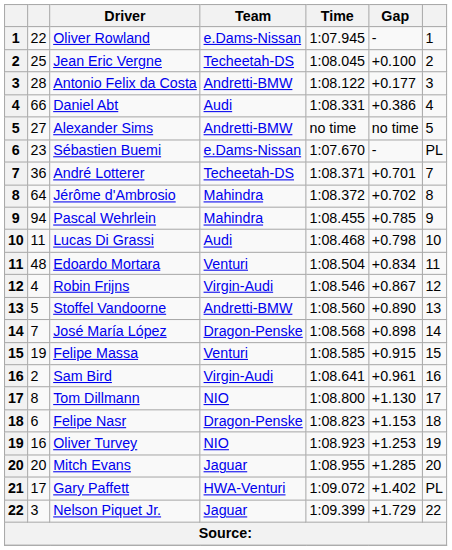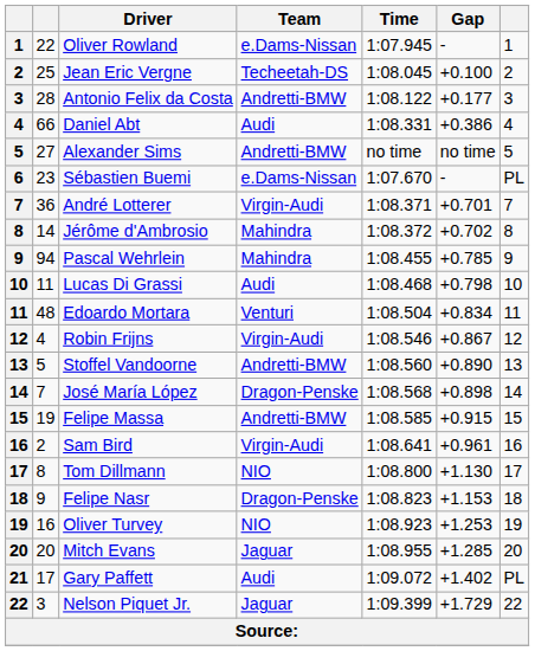 <table class="wikitable sortable" style="font-size: 85%">
 <tr>
 <th scope="col"></th>
 <th scope="col" class="unsortable"></th>
 <th scope="col" class="unsortable">Driver</th>
 <th scope="col" class="unsortable">Team</th>
 <th scope="col">Time</th>
 <th scope="col" class="unsortable">Gap</th>
 <th scope="col"></th>
 </tr>
 <tr>
 <th scope="row ">1</th>
 <td>22</td>
 <td> <a href='#'>Oliver Rowland</a></td>
 <td><a href='#'>e.Dams-Nissan</a></td>
 <td>1:07.945</td>
 <td>-</td>
 <td>1</td>
 </tr>
 <tr>
 <th scope="row ">2</th>
 <td>25</td>
 <td> <a href='#'>Jean Eric Vergne</a></td>
 <td><a href='#'>Techeetah-DS</a></td>
 <td>1:08.045</td>
 <td>+0.100</td>
 <td>2</td>
 </tr>
 <tr>
 <th scope="row ">3</th>
 <td>28</td>
 <td> <a href='#'>Antonio Felix da Costa</a></td>
 <td><a href='#'>Andretti-BMW</a></td>
 <td>1:08.122</td>
 <td>+0.177</td>
 <td>3</td>
 </tr>
 <tr>
 <th scope="row ">4</th>
 <td>66</td>
 <td> <a href='#'>Daniel Abt</a></td>
 <td><a href='#'>Audi</a></td>
 <td>1:08.331</td>
 <td>+0.386</td>
 <td>4</td>
 </tr>
 <tr>
 <th scope="row ">5</th>
 <td>27</td>
 <td> <a href='#'>Alexander Sims</a></td>
 <td><a href='#'>Andretti-BMW</a></td>
 <td>no time</td>
 <td>no time</td>
 <td>5</td>
 </tr>
 <tr>
 <th scope="row ">6</th>
 <td>23</td>
 <td> <a href='#'>Sébastien Buemi</a></td>
 <td><a href='#'>e.Dams-Nissan</a></td>
 <td>1:07.670</td>
 <td>-</td>
 <td>PL</td>
 </tr>
 <tr>
 <th scope="row ">7</th>
 <td>36</td>
 <td> <a href='#'>André Lotterer</a></td>
-<td><a href='#'>Techeetah-DS</a></td>
+<td><a href='#'>Virgin-Audi</a></td>
 <td>1:08.371</td>
 <td>+0.701</td>
 <td>7</td>
 </tr>
 <tr>
 <th scope="row ">8</th>
-<td>64</td>
+<td>14</td>
 <td> <a href='#'>Jérôme d'Ambrosio</a></td>
 <td><a href='#'>Mahindra</a></td>
 <td>1:08.372</td>
 <td>+0.702</td>
 <td>8</td>
 </tr>
 <tr>
 <th scope="row ">9</th>
 <td>94</td>
 <td> <a href='#'>Pascal Wehrlein</a></td>
 <td><a href='#'>Mahindra</a></td>
 <td>1:08.455</td>
 <td>+0.785</td>
 <td>9</td>
 </tr>
 <tr>
 <th scope="row ">10</th>
 <td>11</td>
 <td> <a href='#'>Lucas Di Grassi</a></td>
 <td><a href='#'>Audi</a></td>
 <td>1:08.468</td>
 <td>+0.798</td>
 <td>10</td>
 </tr>
 <tr>
 <th scope="row ">11</th>
 <td>48</td>
 <td> <a href='#'>Edoardo Mortara</a></td>
 <td><a href='#'>Venturi</a></td>
 <td>1:08.504</td>
 <td>+0.834</td>
 <td>11</td>
 </tr>
 <tr>
 <th scope="row ">12</th>
 <td>4</td>
 <td> <a href='#'>Robin Frijns</a></td>
 <td><a href='#'>Virgin-Audi</a></td>
 <td>1:08.546</td>
 <td>+0.867</td>
 <td>12</td>
 </tr>
 <tr>
 <th scope="row ">13</th>
 <td>5</td>
 <td> <a href='#'>Stoffel Vandoorne</a></td>
 <td><a href='#'>Andretti-BMW</a></td>
 <td>1:08.560</td>
 <td>+0.890</td>
 <td>13</td>
 </tr>
 <tr>
 <th scope="row ">14</th>
 <td>7</td>
 <td> <a href='#'>José María López</a></td>
 <td><a href='#'>Dragon-Penske</a></td>
 <td>1:08.568</td>
 <td>+0.898</td>
 <td>14</td>
 </tr>
 <tr>
 <th scope="row ">15</th>
 <td>19</td>
 <td> <a href='#'>Felipe Massa</a></td>
-<td><a href='#'>Venturi</a></td>
+<td><a href='#'>Andretti-BMW</a></td>
 <td>1:08.585</td>
 <td>+0.915</td>
 <td>15</td>
 </tr>
 <tr>
 <th scope="row ">16</th>
 <td>2</td>
 <td> <a href='#'>Sam Bird</a></td>
 <td><a href='#'>Virgin-Audi</a></td>
 <td>1:08.641</td>
 <td>+0.961</td>
 <td>16</td>
 </tr>
 <tr>
 <th scope="row ">17</th>
 <td>8</td>
 <td> <a href='#'>Tom Dillmann</a></td>
 <td><a href='#'>NIO</a></td>
 <td>1:08.800</td>
 <td>+1.130</td>
 <td>17</td>
 </tr>
 <tr>
 <th scope="row ">18</th>
-<td>6</td>
+<td>9</td>
 <td> <a href='#'>Felipe Nasr</a></td>
 <td><a href='#'>Dragon-Penske</a></td>
 <td>1:08.823</td>
 <td>+1.153</td>
 <td>18</td>
 </tr>
 <tr>
 <th scope="row ">19</th>
 <td>16</td>
 <td> <a href='#'>Oliver Turvey</a></td>
 <td><a href='#'>NIO</a></td>
 <td>1:08.923</td>
 <td>+1.253</td>
 <td>19</td>
 </tr>
 <tr>
 <th scope="row ">20</th>
 <td>20</td>
 <td> <a href='#'>Mitch Evans</a></td>
 <td><a href='#'>Jaguar</a></td>
 <td>1:08.955</td>
 <td>+1.285</td>
 <td>20</td>
 </tr>
 <tr>
 <th scope="row ">21</th>
 <td>17</td>
 <td> <a href='#'>Gary Paffett</a></td>
-<td><a href='#'>HWA-Venturi</a></td>
+<td><a href='#'>Audi</a></td>
 <td>1:09.072</td>
 <td>+1.402</td>
 <td>PL</td>
 </tr>
 <tr>
 <th scope="row ">22</th>
 <td>3</td>
 <td> <a href='#'>Nelson Piquet Jr.</a></td>
 <td><a href='#'>Jaguar</a></td>
 <td>1:09.399</td>
 <td>+1.729</td>
 <td>22</td>
 </tr>
 <tr>
 <th colspan="7">Source: </th>
 </tr>
 <tr>
 </tr>
 </table>
